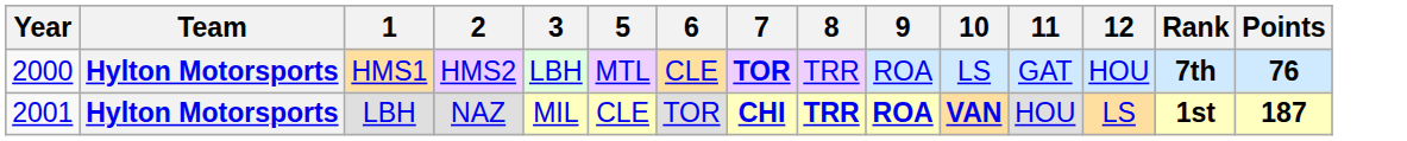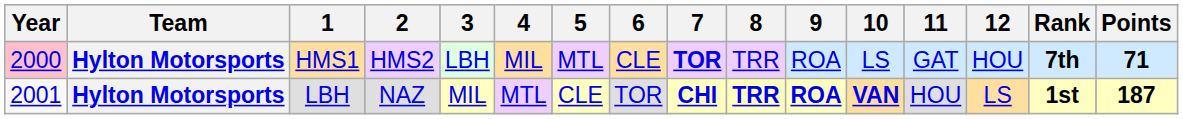 <table class="wikitable" style="text-align:center; font-size:90%">
 <tr>
 <th>Year</th>
 <th>Team</th>
 <th>1</th>
 <th>2</th>
 <th>3</th>
+<th>4</th>
 <th>5</th>
 <th>6</th>
 <th>7</th>
 <th>8</th>
 <th>9</th>
 <th>10</th>
 <th>11</th>
 <th>12</th>
 <th>Rank</th>
 <th>Points</th>
 </tr>
 <tr>
-<td><a href='#'>2000</a></td>
+<td style="background: pink;"><a href='#'>2000</a></td>
 <th><a href='#'>Hylton Motorsports</a></th>
 <td style="background:#FFDF9F;"><a href='#'>HMS1</a><br></td>
 <td style="background:#EFCFFF;"><a href='#'>HMS2</a><br></td>
 <td style="background:#DFFFDF;"><a href='#'>LBH</a><br></td>
+<td style="background:#FFDF9F;"><a href='#'>MIL</a><br></td>
 <td style="background:#EFCFFF;"><a href='#'>MTL</a><br></td>
 <td style="background:#FFDF9F;"><a href='#'>CLE</a><br></td>
 <td style="background:#EFCFFF;"><strong><a href='#'>TOR</a><br></strong></td>
 <td style="background:#EFCFFF;"><a href='#'>TRR</a><br></td>
 <td style="background:#CFEAFF;"><a href='#'>ROA</a><br></td>
 <td style="background:#CFEAFF;"><a href='#'>LS</a><br></td>
 <td style="background:#CFEAFF;"><a href='#'>GAT</a><br></td>
 <td style="background:#CFEAFF;"><a href='#'>HOU</a><br></td>
 <td style="background:#CFEAFF;"><strong>7th</strong></td>
-<td style="background:#CFEAFF;"><strong>76</strong></td>
+<td style="background:#CFEAFF;"><strong>71</strong></td>
 </tr>
 <tr>
 <td><a href='#'>2001</a></td>
 <th><a href='#'>Hylton Motorsports</a></th>
 <td style="background:#DFDFDF;"><a href='#'>LBH</a><br></td>
 <td style="background:#DFDFDF;"><a href='#'>NAZ</a><br></td>
 <td style="background:#FFFFBF;"><a href='#'>MIL</a><br></td>
+<td style="background:#EFCFFF;"><a href='#'>MTL</a><br></td>
 <td style="background:#FFFFBF;"><a href='#'>CLE</a><br></td>
 <td style="background:#DFDFDF;"><a href='#'>TOR</a><br></td>
 <td style="background:#FFFFBF;"><strong><a href='#'>CHI</a></strong><br></td>
 <td style="background:#FFFFBF;"><strong><a href='#'>TRR</a></strong><br></td>
 <td style="background:#FFFFBF;"><strong><a href='#'>ROA</a></strong><br></td>
 <td style="background:#FFDF9F;"><strong><a href='#'>VAN</a></strong><br></td>
 <td style="background:#DFDFDF;"><a href='#'>HOU</a><br></td>
 <td style="background:#FFDF9F;"><a href='#'>LS</a><br></td>
 <td style="background:#FFFFBF;"><strong>1st</strong></td>
 <td style="background:#FFFFBF;"><strong>187</strong></td>
 </tr>
 </table>
